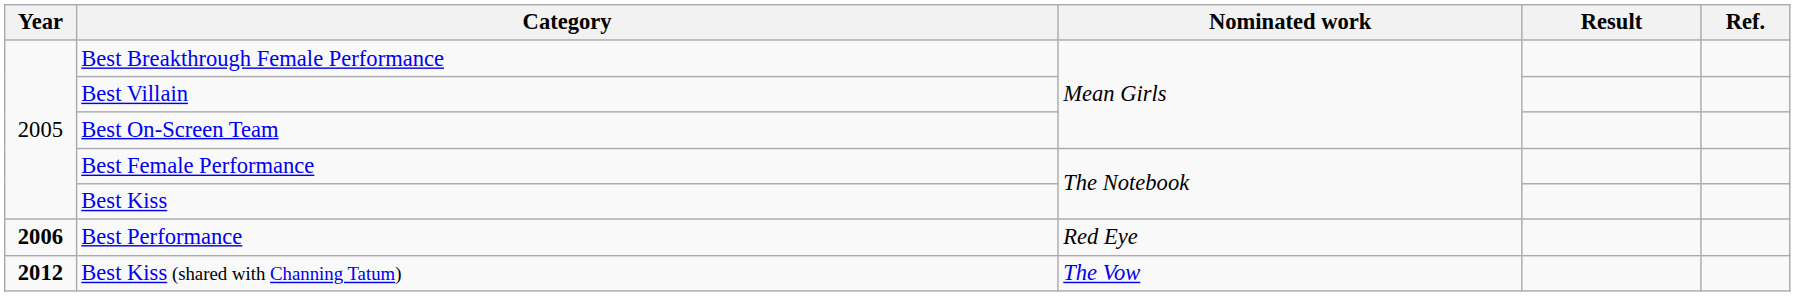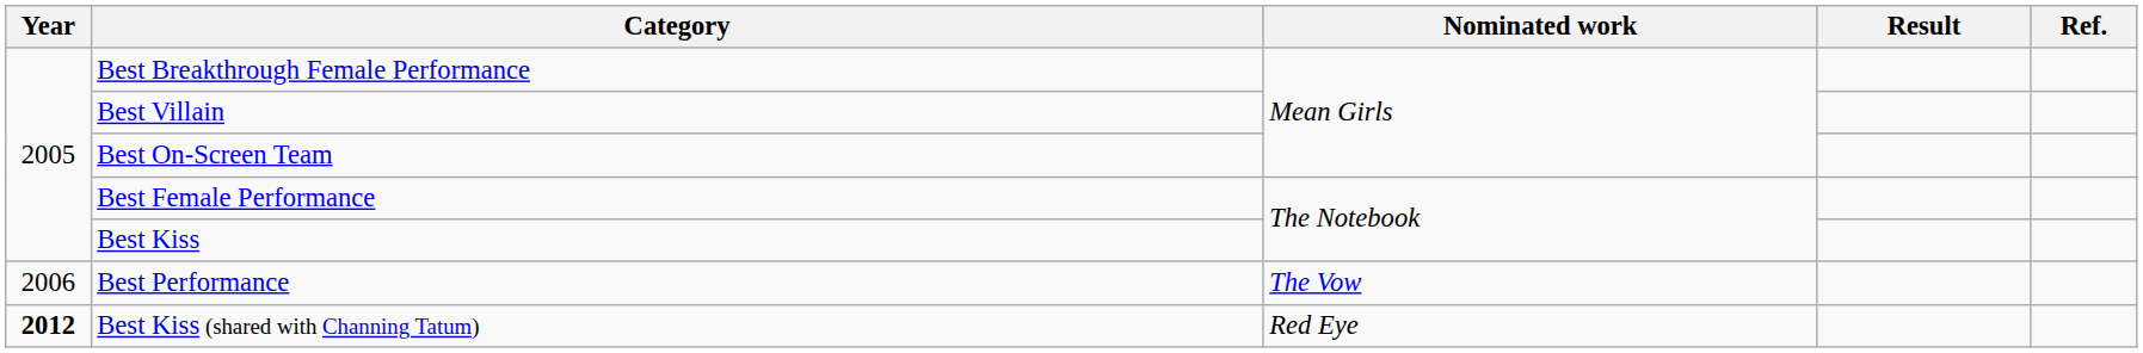 <table class="wikitable" style="width:80%;">
 <tr>
 <th style="width:4%;">Year</th>
 <th style="width:55%;">Category</th>
 <th style="width:26%;">Nominated work</th>
 <th style="width:10%;">Result</th>
 <th width=5%>Ref.</th>
 </tr>
 <tr>
 <td align="center" rowspan=5>2005</td>
 <td><a href='#'>Best Breakthrough Female Performance</a></td>
 <td rowspan=3><em>Mean Girls</em></td>
 <td></td>
 <td align="center"></td>
 </tr>
 <tr>
 <td><a href='#'>Best Villain</a></td>
 <td></td>
 <td align="center"></td>
 </tr>
 <tr>
 <td><a href='#'>Best On-Screen Team</a> <br></td>
 <td></td>
 <td align="center"></td>
 </tr>
 <tr>
 <td><a href='#'>Best Female Performance</a></td>
 <td rowspan=2><em>The Notebook</em></td>
 <td></td>
 <td align="center"></td>
 </tr>
 <tr>
 <td><a href='#'>Best Kiss</a> </td>
 <td></td>
 <td align="center"></td>
 </tr>
 <tr>
-<td align="center"><strong>2006</strong></td>
+<td align="center">2006</td>
 <td><a href='#'>Best Performance</a></td>
-<td><em>Red Eye</em></td>
+<td><em><a href='#'>The Vow</a></em></td>
 <td></td>
 <td align="center"></td>
 </tr>
 <tr>
 <td align="center"><strong>2012</strong></td>
 <td><a href='#'>Best Kiss</a><small> (shared with <a href='#'>Channing Tatum</a>)</small></td>
-<td><em><a href='#'>The Vow</a></em></td>
+<td><em>Red Eye</em></td>
 <td></td>
 <td align="center"></td>
 </tr>
 </table>
